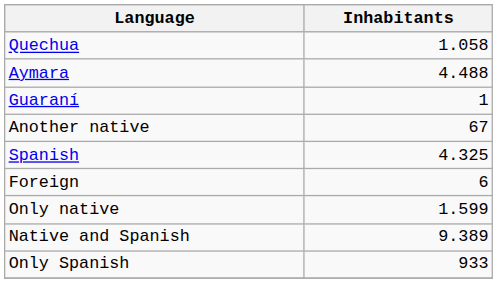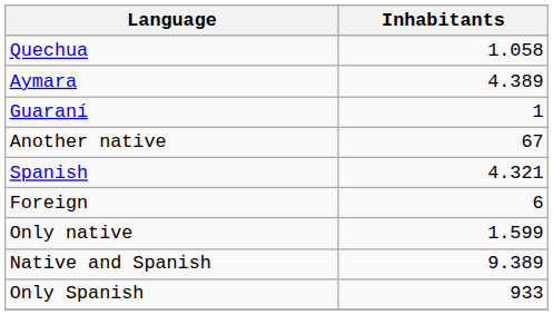 <table class="wikitable" border="1" style="width:30%;" border="1">
 <tr bgcolor=silver>
 <th><strong>Language</strong></th>
 <th><strong>Inhabitants</strong></th>
 </tr>
 <tr>
 <td><a href='#'>Quechua</a></td>
 <td align="right">1.058</td>
 </tr>
 <tr>
 <td><a href='#'>Aymara</a></td>
-<td align="right">4.488</td>
+<td align="right">4.389</td>
 </tr>
 <tr>
 <td><a href='#'>Guaraní</a></td>
 <td align="right">1</td>
 </tr>
 <tr>
 <td>Another native</td>
 <td align="right">67</td>
 </tr>
 <tr>
 <td><a href='#'>Spanish</a></td>
-<td align="right">4.325</td>
+<td align="right">4.321</td>
 </tr>
 <tr>
 <td>Foreign</td>
 <td align="right">6</td>
 </tr>
 <tr>
 <td>Only native</td>
 <td align="right">1.599</td>
 </tr>
 <tr>
 <td>Native and Spanish</td>
 <td align="right">9.389</td>
 </tr>
 <tr>
 <td>Only Spanish</td>
 <td align="right">933</td>
 </tr>
 <tr>
 </tr>
 </table>
